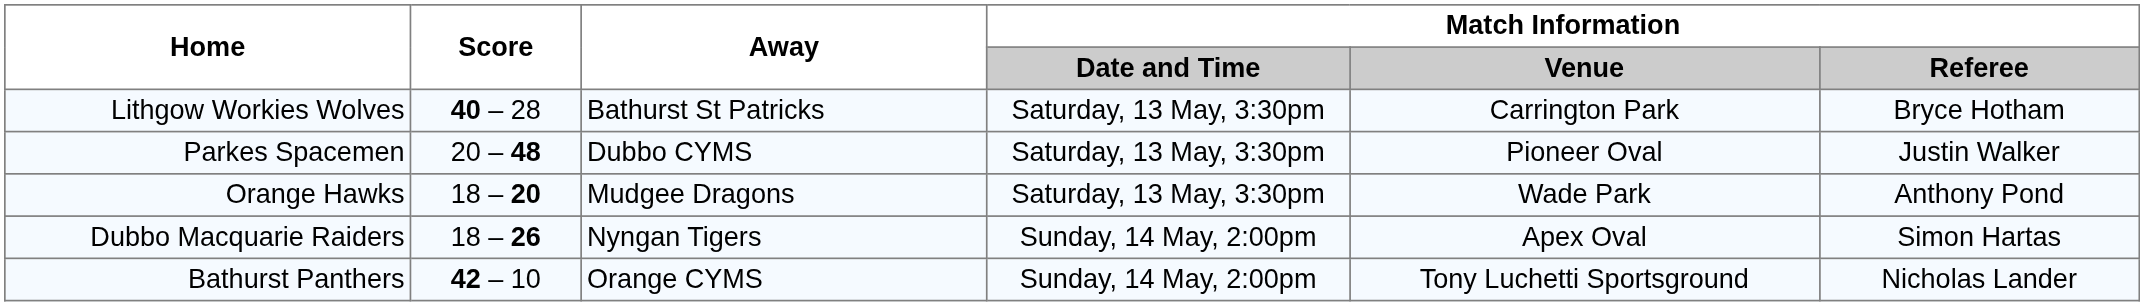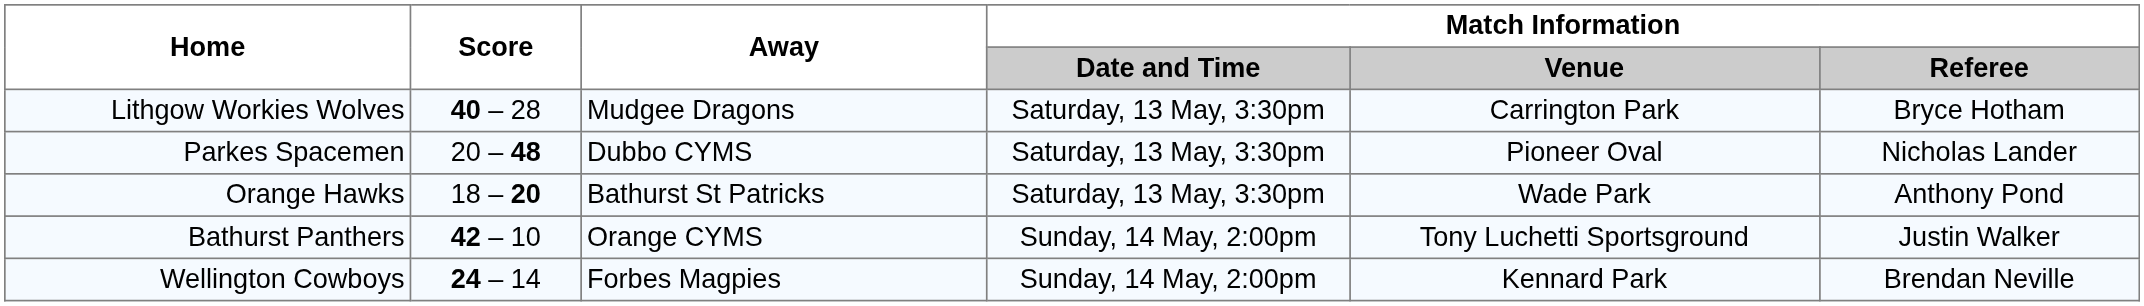 <table border="1" cellpadding="3" cellspacing="0" width="100%" style="border-collapse:collapse;  text-align:center;">
 <tr>
 <th rowspan="2" width="19%">Home</th>
 <th rowspan="2" width="8%">Score</th>
 <th rowspan="2" width="19%">Away</th>
 <th colspan="3">Match Information</th>
 </tr>
 <tr style="background:#CCCCCC">
 <th width="17%">Date and Time</th>
 <th width="22%">Venue</th>
 <th width="50%">Referee</th>
 </tr>
 <tr style="text-align:center; background:#f5faff;">
 <td align="right">Lithgow Workies Wolves </td>
 <td><strong>40</strong> – 28</td>
-<td align="left"> Bathurst St Patricks</td>
+<td align="left"> Mudgee Dragons</td>
 <td>Saturday, 13 May, 3:30pm</td>
 <td>Carrington Park</td>
 <td>Bryce Hotham</td>
 </tr>
 <tr style="text-align:center; background:#f5faff;">
 <td align="right">Parkes Spacemen </td>
 <td>20 – <strong>48</strong></td>
 <td align="left"> Dubbo CYMS</td>
 <td>Saturday, 13 May, 3:30pm</td>
 <td>Pioneer Oval</td>
-<td>Justin Walker</td>
+<td>Nicholas Lander</td>
 </tr>
 <tr style="text-align:center; background:#f5faff;">
 <td align="right">Orange Hawks </td>
 <td>18 – <strong>20</strong></td>
-<td align="left"> Mudgee Dragons</td>
+<td align="left"> Bathurst St Patricks</td>
 <td>Saturday, 13 May, 3:30pm</td>
 <td>Wade Park</td>
 <td>Anthony Pond</td>
-</tr>
-<tr style="text-align:center; background:#f5faff;">
-<td align="right">Dubbo Macquarie Raiders </td>
-<td>18 – <strong>26</strong></td>
-<td align="left"> Nyngan Tigers</td>
-<td>Sunday, 14 May, 2:00pm</td>
-<td>Apex Oval</td>
-<td>Simon Hartas</td>
 </tr>
 <tr style="text-align:center; background:#f5faff;">
 <td align="right">Bathurst Panthers </td>
 <td><strong>42</strong> – 10</td>
 <td align="left"> Orange CYMS</td>
 <td>Sunday, 14 May, 2:00pm</td>
 <td>Tony Luchetti Sportsground</td>
-<td>Nicholas Lander</td>
+<td>Justin Walker</td>
+</tr>
+<tr style="text-align:center; background:#f5faff;">
+<td align="right">Wellington Cowboys </td>
+<td><strong>24</strong> – 14</td>
+<td align="left"> Forbes Magpies</td>
+<td>Sunday, 14 May, 2:00pm</td>
+<td>Kennard Park</td>
+<td>Brendan Neville</td>
 </tr>
 </table>
